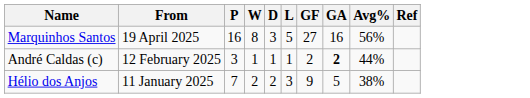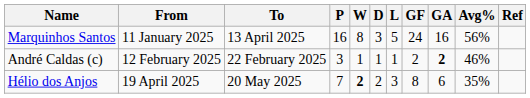 <table class="wikitable sortable">
 <tr>
 <th>Name</th>
 <th>From</th>
+<th class="unsortable">To</th>
 <th>P</th>
 <th>W</th>
 <th>D</th>
 <th>L</th>
 <th>GF</th>
 <th>GA</th>
 <th>Avg%</th>
 <th>Ref</th>
 </tr>
 <tr>
 <td align=left> <a href='#'>Marquinhos Santos</a></td>
-<td align=left>19 April 2025</td>
+<td align=left>11 January 2025</td>
+<td align=left>13 April 2025</td>
 <td align=center>16</td>
 <td align=center>8</td>
 <td align=center>3</td>
 <td align=center>5</td>
-<td align=center>27</td>
+<td align=center>24</td>
 <td align=center>16</td>
 <td align=center>56%</td>
 <td align=center></td>
 </tr>
 <tr>
 <td align=left> André Caldas (c)</td>
 <td align=left>12 February 2025</td>
+<td align=left>22 February 2025</td>
 <td align=center>3</td>
 <td align=center>1</td>
 <td align=center>1</td>
 <td align=center>1</td>
 <td align=center>2</td>
 <td align=center><strong>2</strong></td>
-<td align=center>44%</td>
+<td align=center>46%</td>
 <td align=center></td>
 </tr>
 <tr>
 <td align=left> <a href='#'>Hélio dos Anjos</a></td>
-<td align=left>11 January 2025</td>
+<td align=left>19 April 2025</td>
+<td align=left>20 May 2025</td>
 <td align=center>7</td>
-<td align=center>2</td>
+<td align=center><strong>2</strong></td>
 <td align=center>2</td>
 <td align=center>3</td>
-<td align=center>9</td>
-<td align=center>5</td>
-<td align=center>38%</td>
+<td align=center>8</td>
+<td align=center>6</td>
+<td align=center>35%</td>
 <td align=center></td>
 </tr>
 </table>
